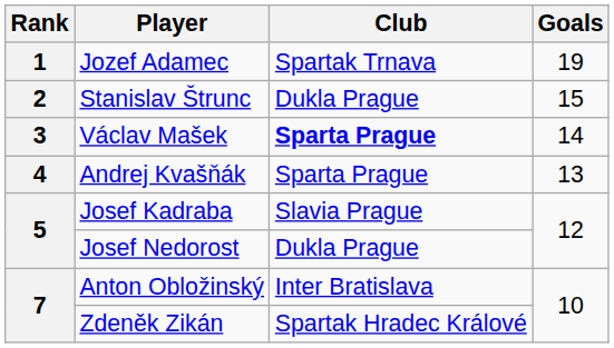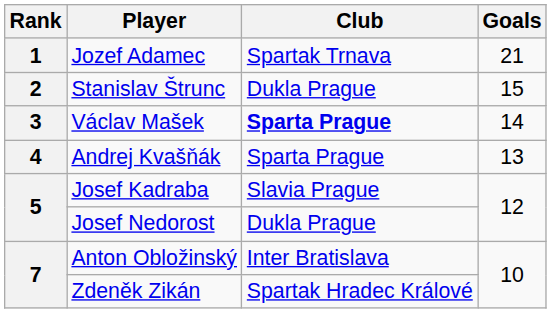 <table class="wikitable" style="text-align:center">
 <tr>
 <th>Rank</th>
 <th>Player</th>
 <th>Club</th>
 <th>Goals</th>
 </tr>
 <tr>
 <th>1</th>
 <td align="left"> <a href='#'>Jozef Adamec</a></td>
 <td align="left"><a href='#'>Spartak Trnava</a></td>
-<td>19</td>
+<td>21</td>
 </tr>
 <tr>
 <th>2</th>
 <td align="left"> <a href='#'>Stanislav Štrunc</a></td>
 <td align="left"><a href='#'>Dukla Prague</a></td>
 <td>15</td>
 </tr>
 <tr>
 <th>3</th>
 <td align="left"> <a href='#'>Václav Mašek</a></td>
 <td align="left"><strong><a href='#'>Sparta Prague</a></strong></td>
 <td>14</td>
 </tr>
 <tr>
 <th>4</th>
 <td align="left"> <a href='#'>Andrej Kvašňák</a></td>
 <td align="left"><a href='#'>Sparta Prague</a></td>
 <td>13</td>
 </tr>
 <tr>
 <th rowspan="2">5</th>
 <td align="left"> <a href='#'>Josef Kadraba</a></td>
 <td align="left"><a href='#'>Slavia Prague</a></td>
 <td rowspan="2">12</td>
 </tr>
 <tr>
 <td align="left"> <a href='#'>Josef Nedorost</a></td>
 <td align="left"><a href='#'>Dukla Prague</a></td>
 </tr>
 <tr>
 <th rowspan="2">7</th>
 <td align="left"> <a href='#'>Anton Obložinský</a></td>
 <td align="left"><a href='#'>Inter Bratislava</a></td>
 <td rowspan="2">10</td>
 </tr>
 <tr>
 <td align="left"> <a href='#'>Zdeněk Zikán</a></td>
 <td align="left"><a href='#'>Spartak Hradec Králové</a></td>
 </tr>
 </table>
